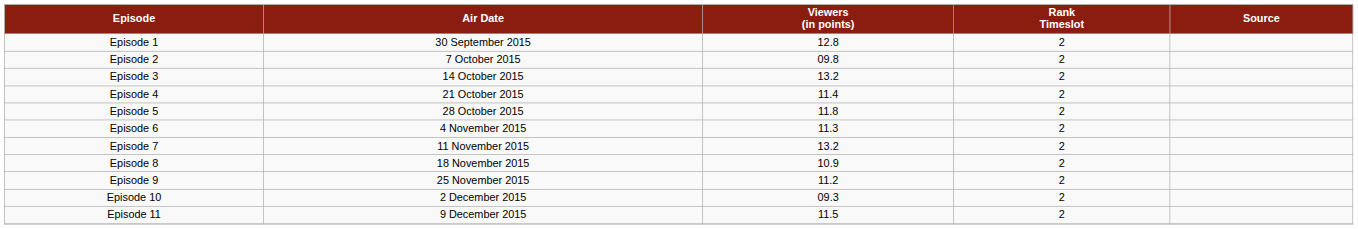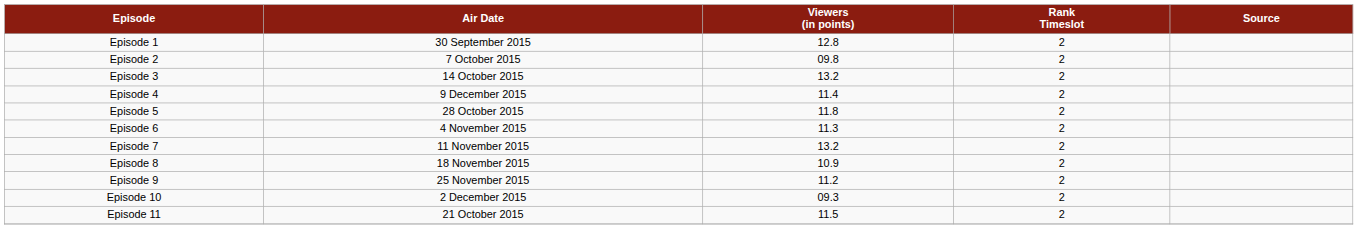 <table class="wikitable sortable" style="margin:0; width:100%;">
 <tr>
 <th style="background:#8b1c10; color:white;" rowspan="1">Episode</th>
 <th style="background:#8b1c10; color:white;" rowspan="1">Air Date</th>
 <th style="background:#8b1c10; color:white;" rowspan="1">Viewers<br>(in points)</th>
 <th style="background:#8b1c10; color:white;" rowspan="1">Rank<br>Timeslot</th>
 <th style="background:#8b1c10; color:white;" rowspan="1">Source</th>
 </tr>
 <tr>
 <td style="text-align:center;">Episode 1</td>
 <td style="text-align:center;">30 September 2015</td>
 <td style="text-align:center;">12.8</td>
 <td style="text-align:center;">2</td>
 <td style="text-align:center;"></td>
 </tr>
 <tr>
 <td style="text-align:center;">Episode 2</td>
 <td style="text-align:center;">7 October 2015</td>
 <td style="text-align:center;">09.8</td>
 <td style="text-align:center;">2</td>
 <td style="text-align:center;"></td>
 </tr>
 <tr>
 <td style="text-align:center;">Episode 3</td>
 <td style="text-align:center;">14 October 2015</td>
 <td style="text-align:center;">13.2</td>
 <td style="text-align:center;">2</td>
 <td style="text-align:center;"></td>
 </tr>
 <tr>
 <td style="text-align:center;">Episode 4</td>
-<td style="text-align:center;">21 October 2015</td>
+<td style="text-align:center;">9 December 2015</td>
 <td style="text-align:center;">11.4</td>
 <td style="text-align:center;">2</td>
 <td style="text-align:center;"></td>
 </tr>
 <tr>
 <td style="text-align:center;">Episode 5</td>
 <td style="text-align:center;">28 October 2015</td>
 <td style="text-align:center;">11.8</td>
 <td style="text-align:center;">2</td>
 <td style="text-align:center;"></td>
 </tr>
 <tr>
 <td style="text-align:center;">Episode 6</td>
 <td style="text-align:center;">4 November 2015</td>
 <td style="text-align:center;">11.3</td>
 <td style="text-align:center;">2</td>
 <td style="text-align:center;"></td>
 </tr>
 <tr>
 <td style="text-align:center;">Episode 7</td>
 <td style="text-align:center;">11 November 2015</td>
 <td style="text-align:center;">13.2</td>
 <td style="text-align:center;">2</td>
 <td style="text-align:center;"></td>
 </tr>
 <tr>
 <td style="text-align:center;">Episode 8</td>
 <td style="text-align:center;">18 November 2015</td>
 <td style="text-align:center;">10.9</td>
 <td style="text-align:center;">2</td>
 <td style="text-align:center;"></td>
 </tr>
 <tr>
 <td style="text-align:center;">Episode 9</td>
 <td style="text-align:center;">25 November 2015</td>
 <td style="text-align:center;">11.2</td>
 <td style="text-align:center;">2</td>
 <td style="text-align:center;"></td>
 </tr>
 <tr>
 <td style="text-align:center;">Episode 10</td>
 <td style="text-align:center;">2 December 2015</td>
 <td style="text-align:center;">09.3</td>
 <td style="text-align:center;">2</td>
 <td style="text-align:center;"></td>
 </tr>
 <tr>
 <td style="text-align:center;">Episode 11</td>
-<td style="text-align:center;">9 December 2015</td>
+<td style="text-align:center;">21 October 2015</td>
 <td style="text-align:center;">11.5</td>
 <td style="text-align:center;">2</td>
 <td style="text-align:center;"></td>
 </tr>
 <tr>
 </tr>
 </table>
